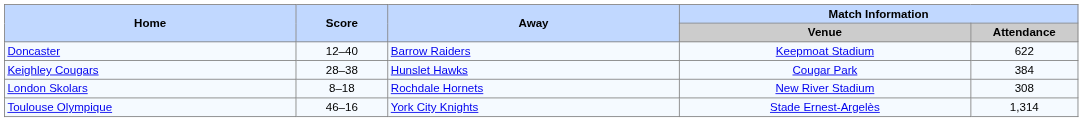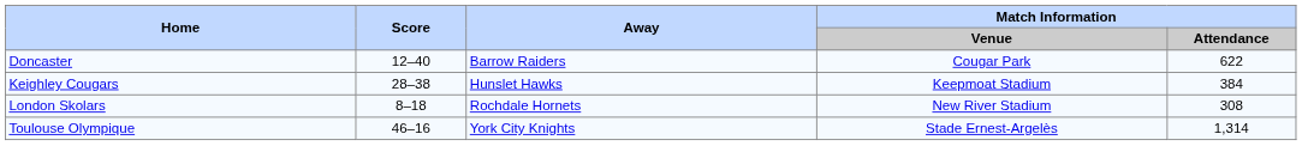 <table border=1 style="border-collapse:collapse; font-size:85%; text-align:center;" cellpadding=3 cellspacing=0 width=100%>
 <tr bgcolor=#C1D8FF>
 <th rowspan=2 width=19%>Home</th>
 <th rowspan=2 width=6%>Score</th>
 <th rowspan=2 width=19%>Away</th>
 <th colspan=2>Match Information</th>
 </tr>
 <tr bgcolor=#CCCCCC>
 <th width=19%>Venue</th>
 <th width=7%>Attendance</th>
 </tr>
 <tr bgcolor=#F5FAFF>
 <td align=left> <a href='#'>Doncaster</a></td>
 <td>12–40</td>
 <td align=left> <a href='#'>Barrow Raiders</a></td>
-<td><a href='#'>Keepmoat Stadium</a></td>
+<td><a href='#'>Cougar Park</a></td>
 <td>622</td>
 </tr>
 <tr bgcolor=#F5FAFF>
 <td align=left> <a href='#'>Keighley Cougars</a></td>
 <td>28–38</td>
 <td align=left> <a href='#'>Hunslet Hawks</a></td>
-<td><a href='#'>Cougar Park</a></td>
+<td><a href='#'>Keepmoat Stadium</a></td>
 <td>384</td>
 </tr>
 <tr bgcolor=#F5FAFF>
 <td align=left> <a href='#'>London Skolars</a></td>
 <td>8–18</td>
 <td align=left> <a href='#'>Rochdale Hornets</a></td>
 <td><a href='#'>New River Stadium</a></td>
 <td>308</td>
 </tr>
 <tr bgcolor=#F5FAFF>
 <td align=left> <a href='#'>Toulouse Olympique</a></td>
 <td>46–16</td>
 <td align=left> <a href='#'>York City Knights</a></td>
 <td><a href='#'>Stade Ernest-Argelès</a></td>
 <td>1,314</td>
 </tr>
 </table>
